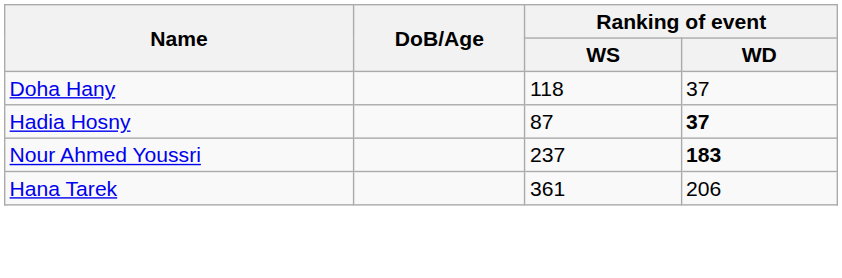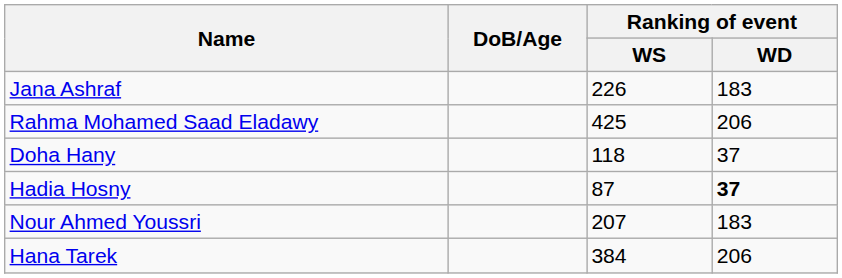 <table class="wikitable"  style="width:600px; font-size:95%;">
 <tr>
 <th align="left" rowspan="2">Name</th>
 <th align="left" rowspan="2">DoB/Age</th>
 <th align="center" colspan="2">Ranking of event</th>
 </tr>
 <tr>
 <th align="center">WS</th>
 <th align="center">WD</th>
+</tr>
+<tr>
+<td align="left"><a href='#'>Jana Ashraf</a></td>
+<td align="left"></td>
+<td>226</td>
+<td>183</td>
+</tr>
+<tr>
+<td align="left"><a href='#'>Rahma Mohamed Saad Eladawy</a></td>
+<td align="left"></td>
+<td>425</td>
+<td>206</td>
 </tr>
 <tr>
 <td align="left"><a href='#'>Doha Hany</a></td>
 <td align="left"></td>
 <td>118</td>
 <td>37</td>
 </tr>
 <tr>
 <td align="left"><a href='#'>Hadia Hosny</a></td>
 <td align="left"></td>
 <td>87</td>
 <td><strong>37</strong></td>
 </tr>
 <tr>
 <td align="left"><a href='#'>Nour Ahmed Youssri</a></td>
 <td align="left"></td>
-<td>237</td>
-<td><strong>183</strong></td>
+<td>207</td>
+<td>183</td>
 </tr>
 <tr>
 <td align="left"><a href='#'>Hana Tarek</a></td>
 <td align="left"></td>
-<td>361</td>
+<td>384</td>
 <td>206</td>
 </tr>
 </table>
